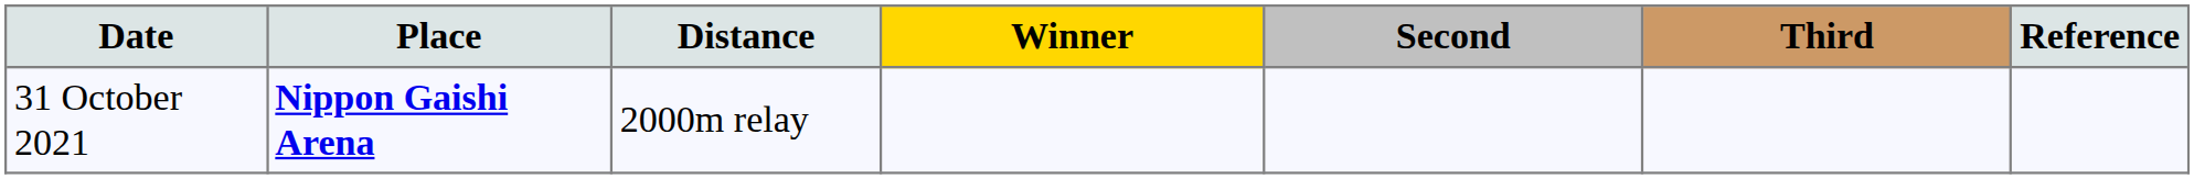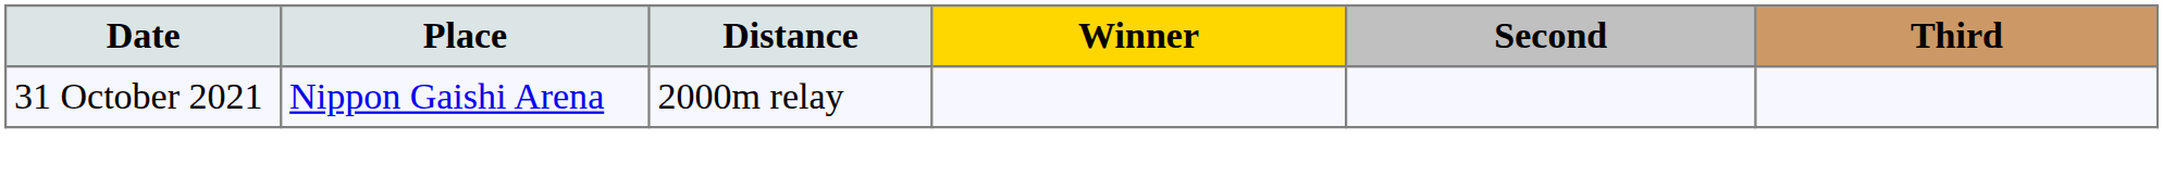 <table bgcolor="#f7f8ff" cellpadding="3" cellspacing="0" border="1" style="font-size: 95%; border: gray solid 1px; border-collapse: collapse;">
 <tr bgcolor="#cccccc" (1>
 <td width="150" align="center" bgcolor="#dce5e5"><strong>Date</strong></td>
 <td width="220" align="center" bgcolor="#dce5e5"><strong>Place</strong></td>
 <td width="150" align="center" bgcolor="#dce5e5"><strong>Distance</strong></td>
 <td align="center" bgcolor="gold" width="250"><strong>Winner</strong></td>
 <td align="center" bgcolor="silver" width="250"><strong>Second</strong></td>
 <td width="250" align="center" bgcolor="#cc9966"><strong>Third</strong></td>
-<td width="30" align="center" bgcolor="#dce5e5"><strong>Reference</strong></td>
 </tr>
 <tr align="left">
 <td>31 October 2021</td>
-<td><strong><a href='#'>Nippon Gaishi Arena</a></strong></td>
+<td><a href='#'>Nippon Gaishi Arena</a></td>
 <td>2000m relay</td>
-<td></td>
 <td></td>
 <td></td>
 <td></td>
 </tr>
 </table>
